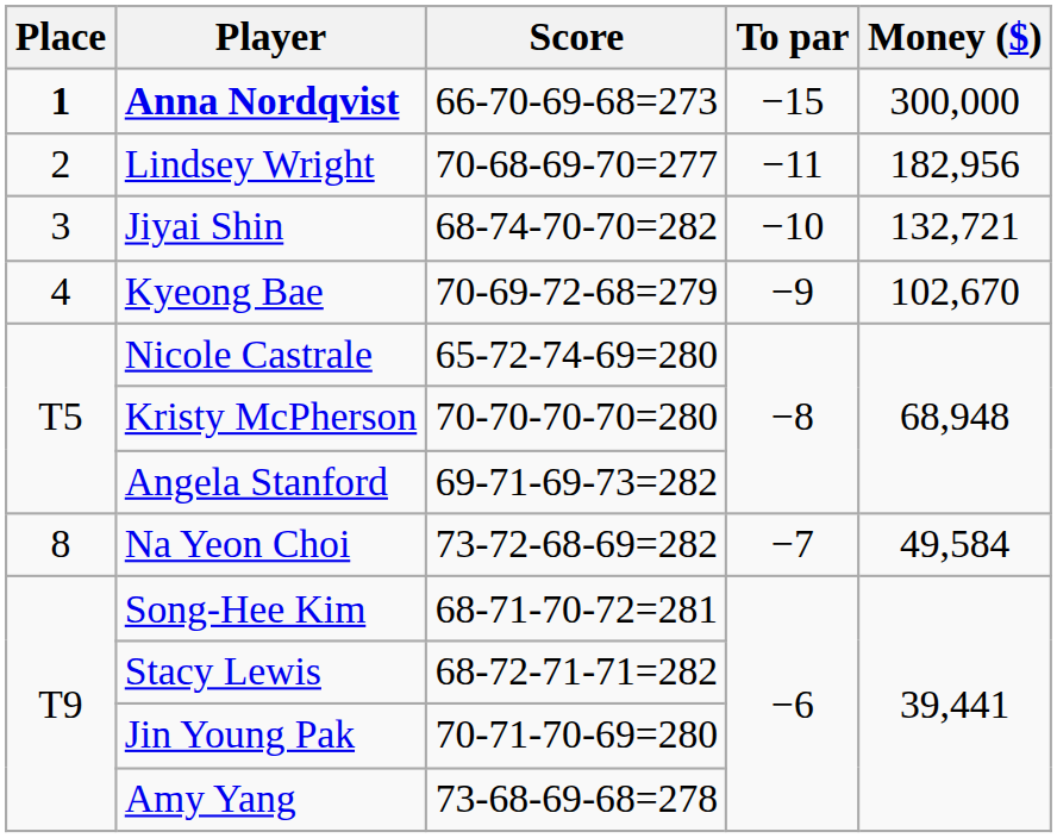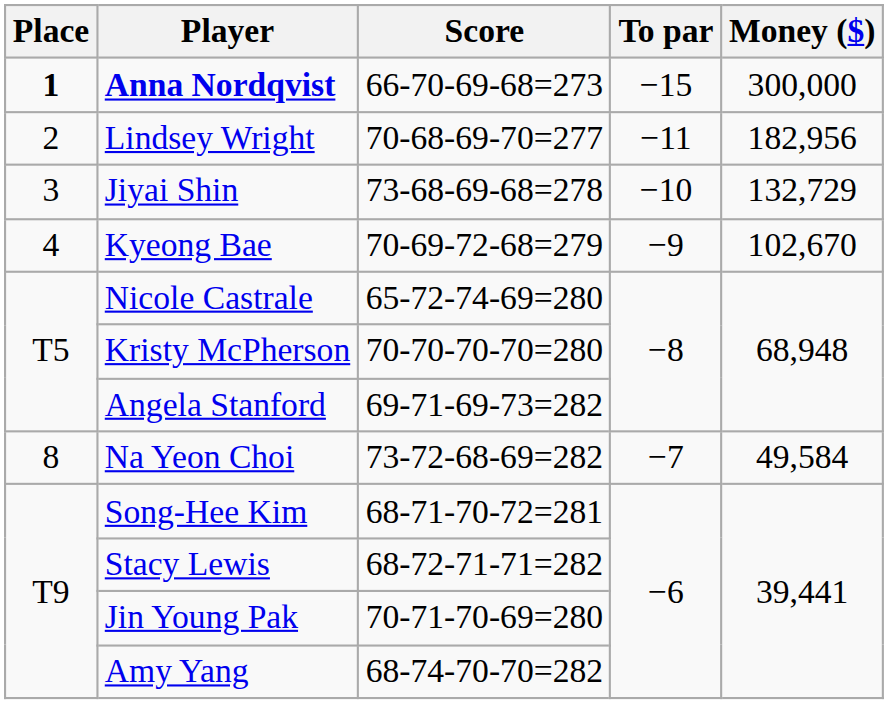 <table class="wikitable">
 <tr>
 <th>Place</th>
 <th>Player</th>
 <th>Score</th>
 <th>To par</th>
 <th>Money (<a href='#'>$</a>)</th>
 </tr>
 <tr>
 <td align=center><strong>1</strong></td>
 <td> <strong><a href='#'>Anna Nordqvist</a></strong></td>
 <td>66-70-69-68=273</td>
 <td align=center>−15</td>
 <td align=center>300,000</td>
 </tr>
 <tr>
 <td align=center>2</td>
 <td> <a href='#'>Lindsey Wright</a></td>
 <td>70-68-69-70=277</td>
 <td align=center>−11</td>
 <td align=center>182,956</td>
 </tr>
 <tr>
 <td align=center>3</td>
 <td> <a href='#'>Jiyai Shin</a></td>
-<td>68-74-70-70=282</td>
+<td>73-68-69-68=278</td>
 <td align=center>−10</td>
-<td align=center>132,721</td>
+<td align=center>132,729</td>
 </tr>
 <tr>
 <td align=center>4</td>
 <td> <a href='#'>Kyeong Bae</a></td>
 <td>70-69-72-68=279</td>
 <td align=center>−9</td>
 <td align=center>102,670</td>
 </tr>
 <tr>
 <td rowspan=3 align=center>T5</td>
 <td> <a href='#'>Nicole Castrale</a></td>
 <td>65-72-74-69=280</td>
 <td rowspan=3 align=center>−8</td>
 <td rowspan=3 align=center>68,948</td>
 </tr>
 <tr>
 <td> <a href='#'>Kristy McPherson</a></td>
 <td>70-70-70-70=280</td>
 </tr>
 <tr>
 <td> <a href='#'>Angela Stanford</a></td>
 <td>69-71-69-73=282</td>
 </tr>
 <tr>
 <td align=center>8</td>
 <td> <a href='#'>Na Yeon Choi</a></td>
 <td>73-72-68-69=282</td>
 <td align=center>−7</td>
 <td align=center>49,584</td>
 </tr>
 <tr>
 <td rowspan=4 align=center>T9</td>
 <td> <a href='#'>Song-Hee Kim</a></td>
 <td>68-71-70-72=281</td>
 <td rowspan= 4 align=center>−6</td>
 <td rowspan=4 align=center>39,441</td>
 </tr>
 <tr>
 <td> <a href='#'>Stacy Lewis</a></td>
 <td>68-72-71-71=282</td>
 </tr>
 <tr>
 <td> <a href='#'>Jin Young Pak</a></td>
 <td>70-71-70-69=280</td>
 </tr>
 <tr>
 <td> <a href='#'>Amy Yang</a></td>
-<td>73-68-69-68=278</td>
+<td>68-74-70-70=282</td>
 </tr>
 </table>
